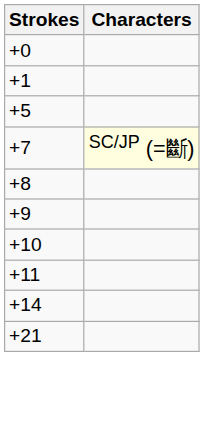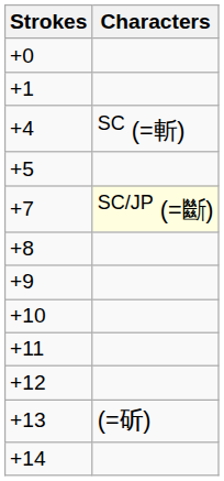 <table class="wikitable">
 <tr>
 <th>Strokes</th>
 <th>Characters</th>
 </tr>
 <tr --->
 <td>+0</td>
 <td style="font-size: large;"></td>
 </tr>
 <tr --->
 <td>+1</td>
 <td style="font-size: large;"></td>
+</tr>
+<tr --->
+<td>+4</td>
+<td style="font-size: large;">   <sup>SC</sup> (=斬)</td>
 </tr>
 <tr --->
 <td>+5</td>
 <td style="font-size: large;"> </td>
 </tr>
 <tr --->
 <td>+7</td>
 <td style="background: lightyellow; font-size: large;"> <sup>SC/JP</sup> (=斷)</td>
 </tr>
 <tr --->
 <td>+8</td>
 <td style="font-size: large;"> </td>
 </tr>
 <tr --->
 <td>+9</td>
 <td style="font-size: large;"> </td>
 </tr>
 <tr --->
 <td>+10</td>
 <td style="font-size: large;"></td>
 </tr>
 <tr --->
 <td>+11</td>
 <td style="font-size: large;"></td>
 </tr>
 <tr --->
+<td>+12</td>
+<td style="font-size: large;"></td>
+</tr>
+<tr --->
+<td>+13</td>
+<td style="font-size: large;"> (=斫) </td>
+</tr>
+<tr --->
 <td>+14</td>
 <td style="font-size: large;"></td>
 </tr>
-<tr --->
-<td>+21</td>
-<td style="font-size: large;"></td>
-</tr>
 </table>
